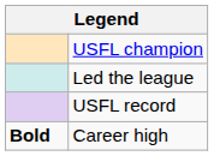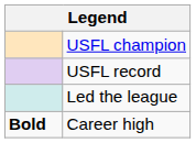 <table class="wikitable mw-collapsible">
 <tr>
 <th colspan="2">Legend</th>
 </tr>
 <tr>
 <td style="background:#ffe6bd; width:3em;"></td>
 <td><a href='#'>USFL champion</a></td>
 </tr>
 <tr>
+<td style="background:#e0cef2; width:3em;"></td>
+<td>USFL record</td>
+</tr>
+<tr>
 <td style="background:#cfecec; width:3em;"></td>
 <td>Led the league</td>
-</tr>
-<tr>
-<td style="background:#e0cef2; width:3em;"></td>
-<td>USFL record</td>
 </tr>
 <tr>
 <td><strong>Bold</strong></td>
 <td>Career high</td>
 </tr>
 </table>
